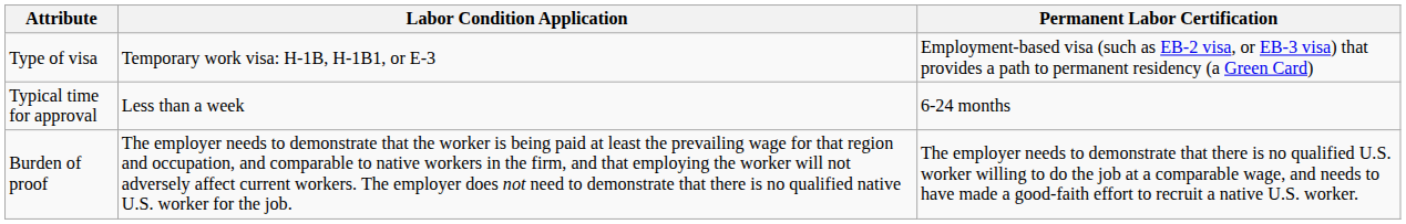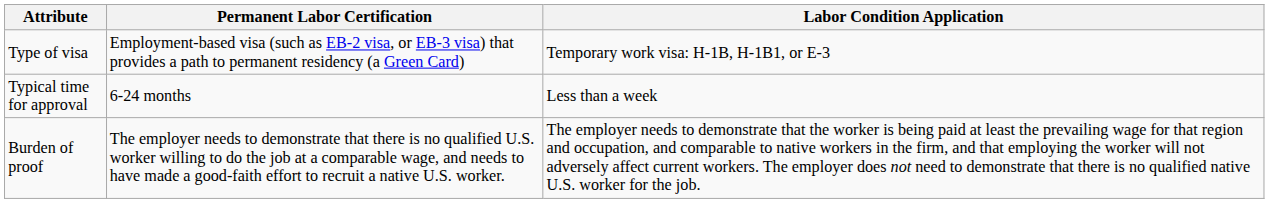 <table class="wikitable" border="1">
 <tr>
 <th>Attribute</th>
+<th>Permanent Labor Certification</th>
 <th>Labor Condition Application</th>
-<th>Permanent Labor Certification</th>
 </tr>
 <tr>
 <td>Type of visa</td>
+<td>Employment-based visa (such as <a href='#'>EB-2 visa</a>, or <a href='#'>EB-3 visa</a>) that provides a path to permanent residency (a <a href='#'>Green Card</a>)</td>
 <td>Temporary work visa: H-1B, H-1B1, or E-3</td>
-<td>Employment-based visa (such as <a href='#'>EB-2 visa</a>, or <a href='#'>EB-3 visa</a>) that provides a path to permanent residency (a <a href='#'>Green Card</a>)</td>
 </tr>
 <tr>
 <td>Typical time for approval</td>
+<td>6-24 months</td>
 <td>Less than a week</td>
-<td>6-24 months</td>
 </tr>
 <tr>
 <td>Burden of proof</td>
+<td>The employer needs to demonstrate that there is no qualified U.S. worker willing to do the job at a comparable wage, and needs to have made a good-faith effort to recruit a native U.S. worker.</td>
 <td>The employer needs to demonstrate that the worker is being paid at least the prevailing wage for that region and occupation, and comparable to native workers in the firm, and that employing the worker will not adversely affect current workers. The employer does <em>not</em> need to demonstrate that there is no qualified native U.S. worker for the job.</td>
-<td>The employer needs to demonstrate that there is no qualified U.S. worker willing to do the job at a comparable wage, and needs to have made a good-faith effort to recruit a native U.S. worker.</td>
 </tr>
 </table>
